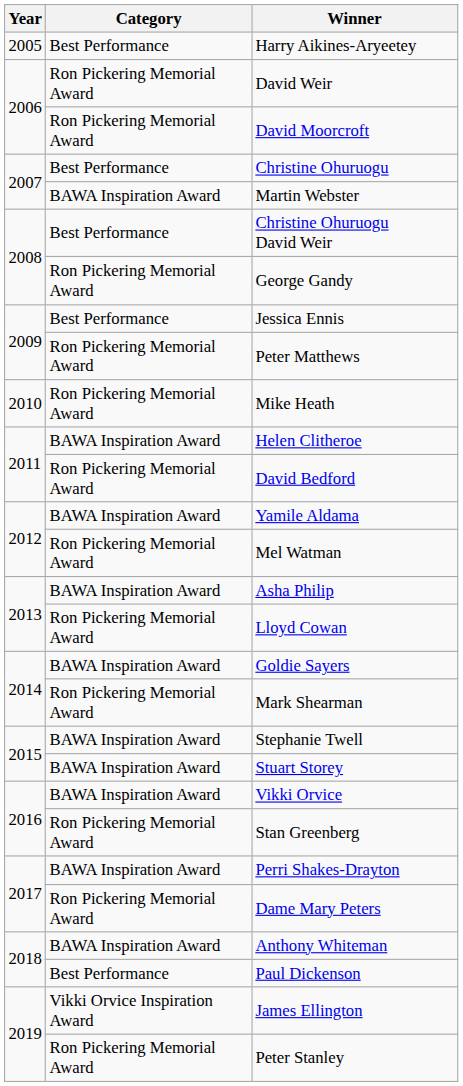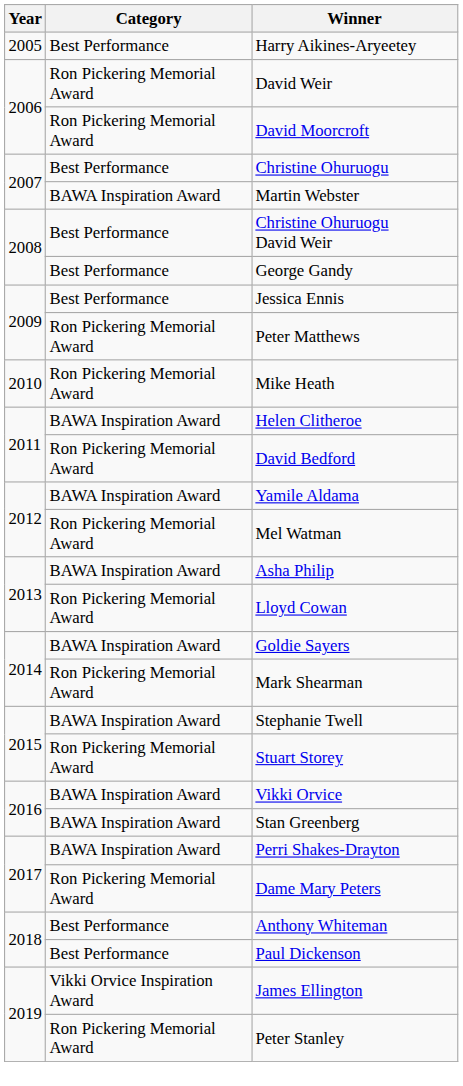 <table class="wikitable" style="font-size: 95%">
 <tr>
 <th style="width:30px;">Year</th>
 <th style="width:180px;">Category</th>
 <th style="width:180px;">Winner</th>
 </tr>
 <tr>
 <td>2005</td>
 <td>Best Performance</td>
 <td>Harry Aikines-Aryeetey</td>
 </tr>
 <tr>
 <td rowspan="2">2006</td>
 <td>Ron Pickering Memorial Award</td>
 <td>David Weir</td>
 </tr>
 <tr>
 <td>Ron Pickering Memorial Award</td>
 <td><a href='#'>David Moorcroft</a></td>
 </tr>
 <tr>
 <td rowspan="2">2007</td>
 <td>Best Performance</td>
 <td><a href='#'>Christine Ohuruogu</a></td>
 </tr>
 <tr>
 <td>BAWA Inspiration Award</td>
 <td>Martin Webster</td>
 </tr>
 <tr>
 <td rowspan="2">2008</td>
 <td>Best Performance</td>
 <td><a href='#'>Christine Ohuruogu</a><br>David Weir</td>
 </tr>
 <tr>
-<td>Ron Pickering Memorial Award</td>
+<td>Best Performance</td>
 <td>George Gandy</td>
 </tr>
 <tr>
 <td rowspan="2">2009</td>
 <td>Best Performance</td>
 <td>Jessica Ennis</td>
 </tr>
 <tr>
 <td>Ron Pickering Memorial Award</td>
 <td>Peter Matthews</td>
 </tr>
 <tr>
 <td>2010</td>
 <td>Ron Pickering Memorial Award</td>
 <td>Mike Heath</td>
 </tr>
 <tr>
 <td rowspan="2">2011</td>
 <td>BAWA Inspiration Award</td>
 <td><a href='#'>Helen Clitheroe</a></td>
 </tr>
 <tr>
 <td>Ron Pickering Memorial Award</td>
 <td><a href='#'>David Bedford</a></td>
 </tr>
 <tr>
 <td rowspan="2">2012</td>
 <td>BAWA Inspiration Award</td>
 <td><a href='#'>Yamile Aldama</a></td>
 </tr>
 <tr>
 <td>Ron Pickering Memorial Award</td>
 <td>Mel Watman</td>
 </tr>
 <tr>
 <td rowspan="2">2013</td>
 <td>BAWA Inspiration Award</td>
 <td><a href='#'>Asha Philip</a></td>
 </tr>
 <tr>
 <td>Ron Pickering Memorial Award</td>
 <td><a href='#'>Lloyd Cowan</a></td>
 </tr>
 <tr>
 <td rowspan="2">2014</td>
 <td>BAWA Inspiration Award</td>
 <td><a href='#'>Goldie Sayers</a></td>
 </tr>
 <tr>
 <td>Ron Pickering Memorial Award</td>
 <td>Mark Shearman</td>
 </tr>
 <tr>
 <td rowspan="2">2015</td>
 <td>BAWA Inspiration Award</td>
 <td>Stephanie Twell</td>
 </tr>
 <tr>
-<td>BAWA Inspiration Award</td>
+<td>Ron Pickering Memorial Award</td>
 <td><a href='#'>Stuart Storey</a></td>
 </tr>
 <tr>
 <td rowspan="2">2016</td>
 <td>BAWA Inspiration Award</td>
 <td><a href='#'>Vikki Orvice</a></td>
 </tr>
 <tr>
-<td>Ron Pickering Memorial Award</td>
+<td>BAWA Inspiration Award</td>
 <td>Stan Greenberg</td>
 </tr>
 <tr>
 <td rowspan="2">2017</td>
 <td>BAWA Inspiration Award</td>
 <td><a href='#'>Perri Shakes-Drayton</a></td>
 </tr>
 <tr>
 <td>Ron Pickering Memorial Award</td>
 <td><a href='#'>Dame Mary Peters</a></td>
 </tr>
 <tr>
 <td rowspan="2">2018</td>
-<td>BAWA Inspiration Award</td>
+<td>Best Performance</td>
 <td><a href='#'>Anthony Whiteman</a></td>
 </tr>
 <tr>
 <td>Best Performance</td>
 <td><a href='#'>Paul Dickenson</a></td>
 </tr>
 <tr>
 <td rowspan="2">2019</td>
 <td>Vikki Orvice Inspiration Award</td>
 <td><a href='#'>James Ellington</a></td>
 </tr>
 <tr>
 <td>Ron Pickering Memorial Award</td>
 <td>Peter Stanley</td>
 </tr>
 </table>
